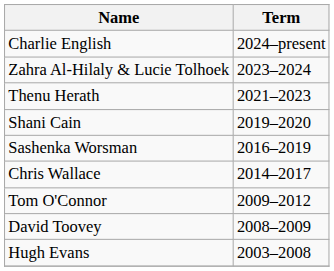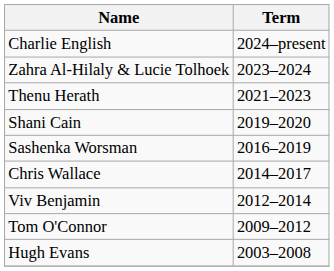 <table class="wikitable">
 <tr>
 <th>Name</th>
 <th>Term</th>
 </tr>
 <tr>
 <td>Charlie English</td>
 <td>2024–present</td>
 </tr>
 <tr>
 <td>Zahra Al-Hilaly & Lucie Tolhoek</td>
 <td>2023–2024</td>
 </tr>
 <tr>
 <td>Thenu Herath</td>
 <td>2021–2023</td>
 </tr>
 <tr>
 <td>Shani Cain</td>
 <td>2019–2020</td>
 </tr>
 <tr>
 <td>Sashenka Worsman</td>
 <td>2016–2019</td>
 </tr>
 <tr>
 <td>Chris Wallace</td>
 <td>2014–2017</td>
 </tr>
 <tr>
+<td>Viv Benjamin</td>
+<td>2012–2014</td>
+</tr>
+<tr>
 <td>Tom O'Connor</td>
 <td>2009–2012</td>
-</tr>
-<tr>
-<td>David Toovey</td>
-<td>2008–2009</td>
 </tr>
 <tr>
 <td>Hugh Evans</td>
 <td>2003–2008</td>
 </tr>
 <tr>
 </tr>
 </table>
